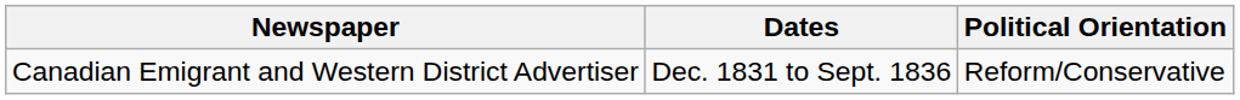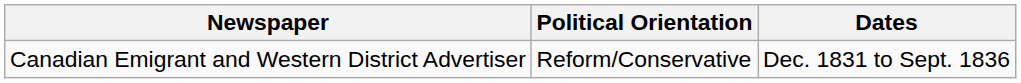 <table class="wikitable">
 <tr>
 <th>Newspaper</th>
+<th>Political Orientation</th>
 <th>Dates</th>
-<th>Political Orientation</th>
 </tr>
 <tr>
 <td>Canadian Emigrant and Western District Advertiser</td>
+<td>Reform/Conservative</td>
 <td>Dec. 1831 to Sept. 1836</td>
-<td>Reform/Conservative</td>
 </tr>
 </table>
